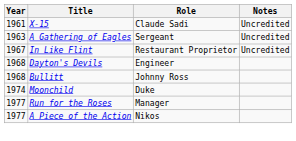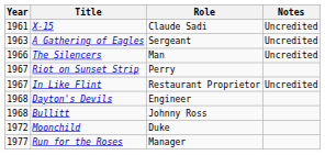 <table class="wikitable sortable">
 <tr>
 <th>Year</th>
 <th>Title</th>
 <th>Role</th>
 <th>Notes</th>
 </tr>
 <tr>
 <td>1961</td>
 <td><em><a href='#'>X-15</a></em></td>
 <td>Claude Sadi</td>
 <td>Uncredited</td>
 </tr>
 <tr>
 <td>1963</td>
 <td><em><a href='#'>A Gathering of Eagles</a></em></td>
 <td>Sergeant</td>
 <td>Uncredited</td>
 </tr>
 <tr>
+<td>1966</td>
+<td><em><a href='#'>The Silencers</a></em></td>
+<td>Man</td>
+<td>Uncredited</td>
+</tr>
+<tr>
+<td>1967</td>
+<td><em><a href='#'>Riot on Sunset Strip</a></em></td>
+<td>Perry</td>
+<td></td>
+</tr>
+<tr>
 <td>1967</td>
 <td><em><a href='#'>In Like Flint</a></em></td>
 <td>Restaurant Proprietor</td>
 <td>Uncredited</td>
 </tr>
 <tr>
 <td>1968</td>
 <td><em><a href='#'>Dayton's Devils</a></em></td>
 <td>Engineer</td>
 <td></td>
 </tr>
 <tr>
 <td>1968</td>
 <td><em><a href='#'>Bullitt</a></em></td>
 <td>Johnny Ross</td>
 <td></td>
 </tr>
 <tr>
-<td>1974</td>
+<td>1972</td>
 <td><em><a href='#'>Moonchild</a></em></td>
 <td>Duke</td>
 <td></td>
 </tr>
 <tr>
 <td>1977</td>
 <td><em><a href='#'>Run for the Roses</a></em></td>
 <td>Manager</td>
 <td></td>
 </tr>
-<tr>
-<td>1977</td>
-<td><em><a href='#'>A Piece of the Action</a></em></td>
-<td>Nikos</td>
-<td></td>
-</tr>
 </table>
